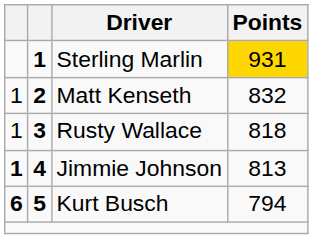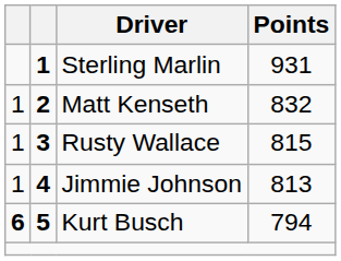 <table class="wikitable">
 <tr>
 <th></th>
 <th scope="col"></th>
 <th scope="col">Driver</th>
 <th scope="col">Points</th>
 </tr>
 <tr>
 <td align="left"></td>
 <td scope="row"><strong>1</strong></td>
 <td>Sterling Marlin</td>
-<td style="background: gold; text-align:center;">931</td>
+<td style="text-align:center;">931</td>
 </tr>
 <tr>
 <td align="left"> 1</td>
 <td scope="row"><strong>2</strong></td>
 <td>Matt Kenseth</td>
 <td style="text-align:center;">832</td>
 </tr>
 <tr>
 <td align="left"> 1</td>
 <td scope="row"><strong>3</strong></td>
 <td>Rusty Wallace</td>
-<td style="text-align:center;">818</td>
+<td style="text-align:center;">815</td>
 </tr>
 <tr>
-<td align="left"><strong> 1</strong></td>
+<td align="left"> 1</td>
 <td scope="row"><strong>4</strong></td>
 <td>Jimmie Johnson</td>
 <td style="text-align:center;">813</td>
 </tr>
 <tr>
 <td align="left"><strong> 6</strong></td>
 <td scope="row"><strong>5</strong></td>
 <td>Kurt Busch</td>
 <td style="text-align:center;">794</td>
 </tr>
 <tr class="sortbottom">
 <td colspan="9"></td>
 </tr>
 </table>
